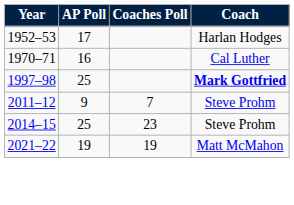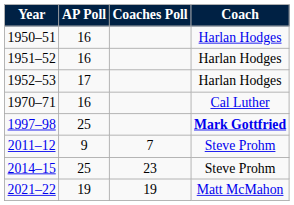 <table class="wikitable">
 <tr style="text-align:center; background:#002144; color:white;">
 <td><strong>Year</strong></td>
 <td><strong>AP Poll</strong></td>
 <td><strong>Coaches Poll</strong></td>
 <td><strong>Coach</strong></td>
+</tr>
+<tr style="text-align:center;" bgcolor="">
+<td>1950–51</td>
+<td>16</td>
+<td></td>
+<td><a href='#'>Harlan Hodges</a></td>
+</tr>
+<tr style="text-align:center;" bgcolor="">
+<td>1951–52</td>
+<td>16</td>
+<td></td>
+<td>Harlan Hodges</td>
 </tr>
 <tr style="text-align:center;" bgcolor="">
 <td>1952–53</td>
 <td>17</td>
 <td></td>
 <td>Harlan Hodges</td>
 </tr>
 <tr style="text-align:center;" bgcolor="">
 <td>1970–71</td>
 <td>16</td>
 <td></td>
 <td><a href='#'>Cal Luther</a></td>
 </tr>
 <tr style="text-align:center;" bgcolor="">
 <td><a href='#'>1997–98</a></td>
 <td>25</td>
 <td></td>
 <td><strong><a href='#'>Mark Gottfried</a></strong></td>
 </tr>
 <tr style="text-align:center;" bgcolor="">
 <td><a href='#'>2011–12</a></td>
 <td>9</td>
 <td>7</td>
 <td><a href='#'>Steve Prohm</a></td>
 </tr>
 <tr style="text-align:center;" bgcolor="">
 <td><a href='#'>2014–15</a></td>
 <td>25</td>
 <td>23</td>
 <td>Steve Prohm</td>
 </tr>
 <tr style="text-align:center;" bgcolor="">
 <td><a href='#'>2021–22</a></td>
 <td>19</td>
 <td>19</td>
 <td><a href='#'>Matt McMahon</a></td>
 </tr>
 </table>
